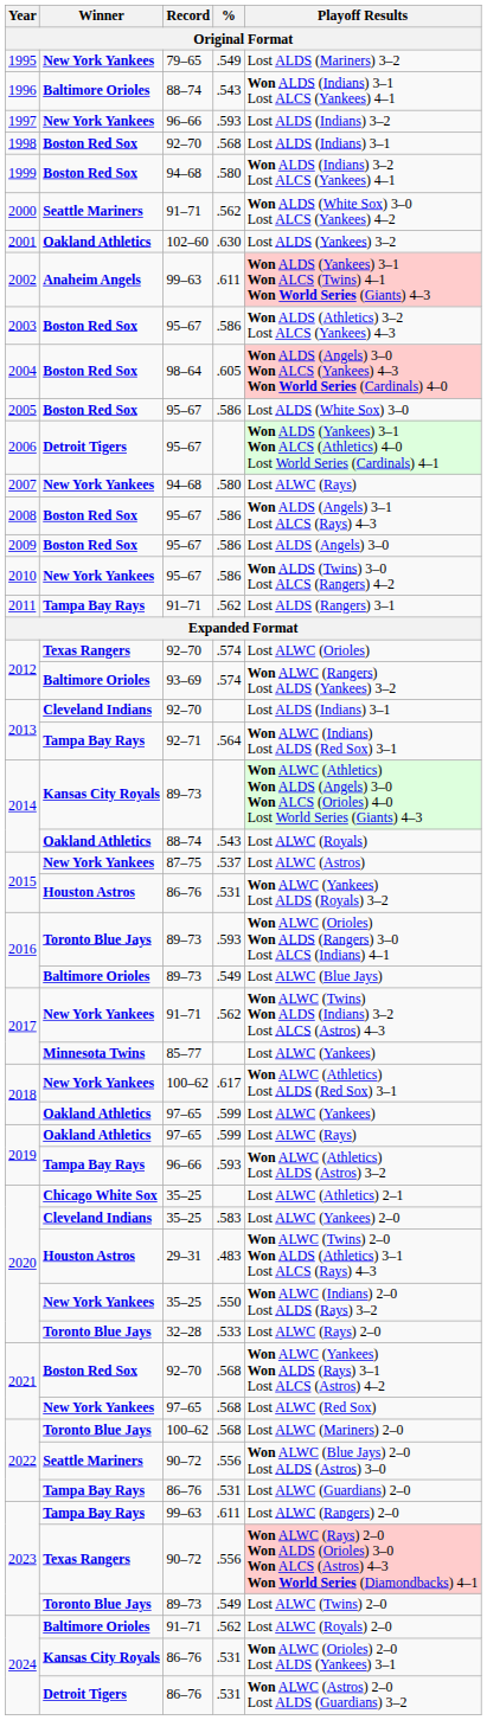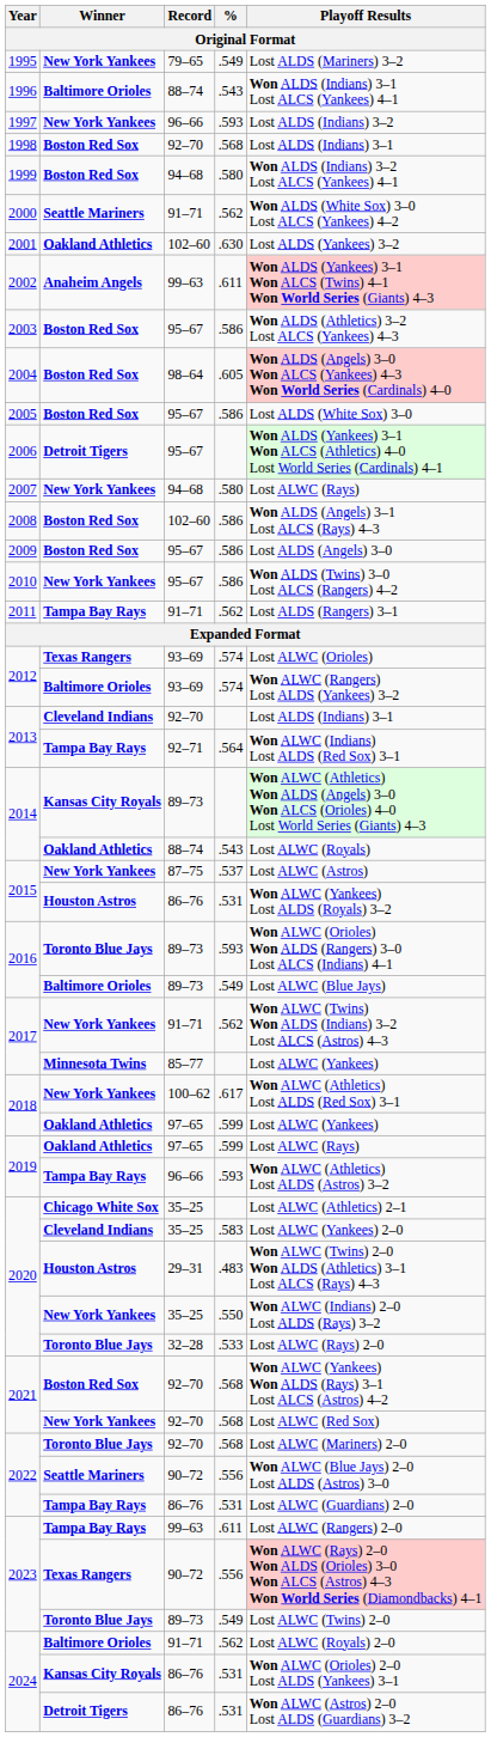 <table class="wikitable">
 <tr>
 <th>Year</th>
 <th>Winner</th>
 <th>Record</th>
 <th>%</th>
 <th>Playoff Results</th>
 </tr>
 <tr>
 <th colspan="5">Original Format</th>
 </tr>
 <tr>
 <td><a href='#'>1995</a></td>
 <td><strong><a href='#'>New York Yankees</a></strong></td>
 <td>79–65</td>
 <td>.549</td>
 <td>Lost <a href='#'>ALDS</a> (<a href='#'>Mariners</a>) 3–2</td>
 </tr>
 <tr>
 <td><a href='#'>1996</a></td>
 <td><strong><a href='#'>Baltimore Orioles</a></strong></td>
 <td>88–74</td>
 <td>.543</td>
 <td><strong>Won</strong> <a href='#'>ALDS</a> (<a href='#'>Indians</a>) 3–1<br>Lost <a href='#'>ALCS</a> (<a href='#'>Yankees</a>) 4–1</td>
 </tr>
 <tr>
 <td><a href='#'>1997</a></td>
 <td><strong><a href='#'>New York Yankees</a></strong></td>
 <td>96–66</td>
 <td>.593</td>
 <td>Lost <a href='#'>ALDS</a> (<a href='#'>Indians</a>) 3–2</td>
 </tr>
 <tr>
 <td><a href='#'>1998</a></td>
 <td><strong><a href='#'>Boston Red Sox</a></strong></td>
 <td>92–70</td>
 <td>.568</td>
 <td>Lost <a href='#'>ALDS</a> (<a href='#'>Indians</a>) 3–1</td>
 </tr>
 <tr>
 <td><a href='#'>1999</a></td>
 <td><strong><a href='#'>Boston Red Sox</a></strong></td>
 <td>94–68</td>
 <td>.580</td>
 <td><strong>Won</strong> <a href='#'>ALDS</a> (<a href='#'>Indians</a>) 3–2<br>Lost <a href='#'>ALCS</a> (<a href='#'>Yankees</a>) 4–1</td>
 </tr>
 <tr>
 <td><a href='#'>2000</a></td>
 <td><strong><a href='#'>Seattle Mariners</a></strong></td>
 <td>91–71</td>
 <td>.562</td>
 <td><strong>Won</strong> <a href='#'>ALDS</a> (<a href='#'>White Sox</a>) 3–0<br>Lost <a href='#'>ALCS</a> (<a href='#'>Yankees</a>) 4–2</td>
 </tr>
 <tr>
 <td><a href='#'>2001</a></td>
 <td><strong><a href='#'>Oakland Athletics</a></strong></td>
 <td>102–60</td>
 <td>.630</td>
 <td>Lost <a href='#'>ALDS</a> (<a href='#'>Yankees</a>) 3–2</td>
 </tr>
 <tr>
 <td><a href='#'>2002</a></td>
 <td><strong><a href='#'>Anaheim Angels</a></strong></td>
 <td>99–63</td>
 <td>.611</td>
 <td bgcolor="#ffcccc"><strong>Won</strong> <a href='#'>ALDS</a> (<a href='#'>Yankees</a>) 3–1<br><strong>Won</strong> <a href='#'>ALCS</a> (<a href='#'>Twins</a>) 4–1<br><strong>Won <a href='#'>World Series</a></strong> (<a href='#'>Giants</a>) 4–3</td>
 </tr>
 <tr>
 <td><a href='#'>2003</a></td>
 <td><strong><a href='#'>Boston Red Sox</a></strong></td>
 <td>95–67</td>
 <td>.586</td>
 <td><strong>Won</strong> <a href='#'>ALDS</a> (<a href='#'>Athletics</a>) 3–2<br>Lost <a href='#'>ALCS</a> (<a href='#'>Yankees</a>) 4–3</td>
 </tr>
 <tr>
 <td><a href='#'>2004</a></td>
 <td><strong><a href='#'>Boston Red Sox</a></strong></td>
 <td>98–64</td>
 <td>.605</td>
 <td bgcolor="#ffcccc"><strong>Won</strong> <a href='#'>ALDS</a> (<a href='#'>Angels</a>) 3–0<br><strong>Won</strong> <a href='#'>ALCS</a> (<a href='#'>Yankees</a>) 4–3<br><strong>Won <a href='#'>World Series</a></strong> (<a href='#'>Cardinals</a>) 4–0</td>
 </tr>
 <tr>
 <td><a href='#'>2005</a></td>
 <td><strong><a href='#'>Boston Red Sox</a></strong></td>
 <td>95–67</td>
 <td>.586</td>
 <td>Lost <a href='#'>ALDS</a> (<a href='#'>White Sox</a>) 3–0</td>
 </tr>
 <tr>
 <td><a href='#'>2006</a></td>
 <td><strong><a href='#'>Detroit Tigers</a></strong></td>
 <td>95–67</td>
 <td></td>
 <td bgcolor="#ddffdd"><strong>Won</strong> <a href='#'>ALDS</a> (<a href='#'>Yankees</a>) 3–1<br><strong>Won</strong> <a href='#'>ALCS</a> (<a href='#'>Athletics</a>) 4–0<br>Lost <a href='#'>World Series</a> (<a href='#'>Cardinals</a>) 4–1</td>
 </tr>
 <tr>
 <td><a href='#'>2007</a></td>
 <td><strong><a href='#'>New York Yankees</a></strong></td>
 <td>94–68</td>
 <td>.580</td>
 <td>Lost <a href='#'>ALWC</a> (<a href='#'>Rays</a>)</td>
 </tr>
 <tr>
 <td><a href='#'>2008</a></td>
 <td><strong><a href='#'>Boston Red Sox</a></strong></td>
-<td>95–67</td>
+<td>102–60</td>
 <td>.586</td>
 <td><strong>Won</strong> <a href='#'>ALDS</a> (<a href='#'>Angels</a>) 3–1<br>Lost <a href='#'>ALCS</a> (<a href='#'>Rays</a>) 4–3</td>
 </tr>
 <tr>
 <td><a href='#'>2009</a></td>
 <td><strong><a href='#'>Boston Red Sox</a></strong></td>
 <td>95–67</td>
 <td>.586</td>
 <td>Lost <a href='#'>ALDS</a> (<a href='#'>Angels</a>) 3–0</td>
 </tr>
 <tr>
 <td><a href='#'>2010</a></td>
 <td><strong><a href='#'>New York Yankees</a></strong></td>
 <td>95–67</td>
 <td>.586</td>
 <td><strong>Won</strong> <a href='#'>ALDS</a> (<a href='#'>Twins</a>) 3–0<br>Lost <a href='#'>ALCS</a> (<a href='#'>Rangers</a>) 4–2</td>
 </tr>
 <tr>
 <td><a href='#'>2011</a></td>
 <td><strong><a href='#'>Tampa Bay Rays</a></strong></td>
 <td>91–71</td>
 <td>.562</td>
 <td>Lost <a href='#'>ALDS</a> (<a href='#'>Rangers</a>) 3–1</td>
 </tr>
 <tr>
 <th colspan="5">Expanded Format</th>
 </tr>
 <tr>
 <td rowspan=2><a href='#'>2012</a></td>
 <td><strong><a href='#'>Texas Rangers</a></strong></td>
-<td>92–70</td>
+<td>93–69</td>
 <td>.574</td>
 <td>Lost <a href='#'>ALWC</a> (<a href='#'>Orioles</a>)</td>
 </tr>
 <tr>
 <td><strong><a href='#'>Baltimore Orioles</a></strong></td>
 <td>93–69</td>
 <td>.574</td>
 <td><strong>Won</strong> <a href='#'>ALWC</a> (<a href='#'>Rangers</a>)<br>Lost <a href='#'>ALDS</a> (<a href='#'>Yankees</a>) 3–2</td>
 </tr>
 <tr>
 <td rowspan=2><a href='#'>2013</a></td>
 <td><strong><a href='#'>Cleveland Indians</a></strong></td>
 <td>92–70</td>
 <td></td>
 <td>Lost <a href='#'>ALDS</a> (<a href='#'>Indians</a>) 3–1</td>
 </tr>
 <tr>
 <td><strong><a href='#'>Tampa Bay Rays</a></strong></td>
 <td>92–71</td>
 <td>.564</td>
 <td><strong>Won</strong> <a href='#'>ALWC</a> (<a href='#'>Indians</a>)<br>Lost <a href='#'>ALDS</a> (<a href='#'>Red Sox</a>) 3–1</td>
 </tr>
 <tr>
 <td rowspan=2><a href='#'>2014</a></td>
 <td><strong><a href='#'>Kansas City Royals</a></strong></td>
 <td>89–73</td>
 <td></td>
 <td bgcolor="#ddffdd"><strong>Won</strong> <a href='#'>ALWC</a> (<a href='#'>Athletics</a>)<br><strong>Won</strong> <a href='#'>ALDS</a> (<a href='#'>Angels</a>) 3–0<br><strong>Won</strong> <a href='#'>ALCS</a> (<a href='#'>Orioles</a>) 4–0<br>Lost <a href='#'>World Series</a> (<a href='#'>Giants</a>) 4–3</td>
 </tr>
 <tr>
 <td><strong><a href='#'>Oakland Athletics</a></strong></td>
 <td>88–74</td>
 <td>.543</td>
 <td>Lost <a href='#'>ALWC</a> (<a href='#'>Royals</a>)</td>
 </tr>
 <tr>
 <td rowspan=2><a href='#'>2015</a></td>
 <td><strong><a href='#'>New York Yankees</a></strong></td>
 <td>87–75</td>
 <td>.537</td>
 <td>Lost <a href='#'>ALWC</a> (<a href='#'>Astros</a>)</td>
 </tr>
 <tr>
 <td><strong><a href='#'>Houston Astros</a></strong></td>
 <td>86–76</td>
 <td>.531</td>
 <td><strong>Won</strong> <a href='#'>ALWC</a> (<a href='#'>Yankees</a>)<br>Lost <a href='#'>ALDS</a> (<a href='#'>Royals</a>) 3–2</td>
 </tr>
 <tr>
 <td rowspan=2><a href='#'>2016</a></td>
 <td><strong><a href='#'>Toronto Blue Jays</a></strong></td>
 <td>89–73</td>
 <td>.593</td>
 <td><strong>Won</strong> <a href='#'>ALWC</a> (<a href='#'>Orioles</a>)<br><strong>Won</strong> <a href='#'>ALDS</a> (<a href='#'>Rangers</a>) 3–0<br>Lost <a href='#'>ALCS</a> (<a href='#'>Indians</a>) 4–1</td>
 </tr>
 <tr>
 <td><strong><a href='#'>Baltimore Orioles</a></strong></td>
 <td>89–73</td>
 <td>.549</td>
 <td>Lost <a href='#'>ALWC</a> (<a href='#'>Blue Jays</a>)</td>
 </tr>
 <tr>
 <td rowspan=2><a href='#'>2017</a></td>
 <td><strong><a href='#'>New York Yankees</a></strong></td>
 <td>91–71</td>
 <td>.562</td>
 <td><strong>Won</strong> <a href='#'>ALWC</a> (<a href='#'>Twins</a>)<br><strong>Won</strong> <a href='#'>ALDS</a> (<a href='#'>Indians</a>) 3–2<br>Lost <a href='#'>ALCS</a> (<a href='#'>Astros</a>) 4–3</td>
 </tr>
 <tr>
 <td><strong><a href='#'>Minnesota Twins</a></strong></td>
 <td>85–77</td>
 <td></td>
 <td>Lost <a href='#'>ALWC</a> (<a href='#'>Yankees</a>)</td>
 </tr>
 <tr>
 <td rowspan=2><a href='#'>2018</a></td>
 <td><strong><a href='#'>New York Yankees</a></strong></td>
 <td>100–62</td>
 <td>.617</td>
 <td><strong>Won</strong> <a href='#'>ALWC</a> (<a href='#'>Athletics</a>)<br>Lost <a href='#'>ALDS</a> (<a href='#'>Red Sox</a>) 3–1</td>
 </tr>
 <tr>
 <td><strong><a href='#'>Oakland Athletics</a></strong></td>
 <td>97–65</td>
 <td>.599</td>
 <td>Lost <a href='#'>ALWC</a> (<a href='#'>Yankees</a>)</td>
 </tr>
 <tr>
 <td rowspan=2><a href='#'>2019</a></td>
 <td><strong><a href='#'>Oakland Athletics</a></strong></td>
 <td>97–65</td>
 <td>.599</td>
 <td>Lost <a href='#'>ALWC</a> (<a href='#'>Rays</a>)</td>
 </tr>
 <tr>
 <td><strong><a href='#'>Tampa Bay Rays</a></strong></td>
 <td>96–66</td>
 <td>.593</td>
 <td><strong>Won</strong> <a href='#'>ALWC</a> (<a href='#'>Athletics</a>)<br>Lost <a href='#'>ALDS</a> (<a href='#'>Astros</a>) 3–2</td>
 </tr>
 <tr>
 <td rowspan=5><a href='#'>2020</a></td>
 <td><strong><a href='#'>Chicago White Sox</a></strong></td>
 <td>35–25</td>
 <td></td>
 <td>Lost <a href='#'>ALWC</a> (<a href='#'>Athletics</a>) 2–1</td>
 </tr>
 <tr>
 <td><strong><a href='#'>Cleveland Indians</a></strong></td>
 <td>35–25</td>
 <td>.583</td>
 <td>Lost <a href='#'>ALWC</a> (<a href='#'>Yankees</a>) 2–0</td>
 </tr>
 <tr>
 <td><strong><a href='#'>Houston Astros</a></strong></td>
 <td>29–31</td>
 <td>.483</td>
 <td><strong>Won</strong> <a href='#'>ALWC</a> (<a href='#'>Twins</a>) 2–0<br><strong>Won</strong> <a href='#'>ALDS</a> (<a href='#'>Athletics</a>) 3–1<br>Lost <a href='#'>ALCS</a> (<a href='#'>Rays</a>) 4–3</td>
 </tr>
 <tr>
 <td><strong><a href='#'>New York Yankees</a></strong></td>
 <td>35–25</td>
 <td>.550</td>
 <td><strong>Won</strong> <a href='#'>ALWC</a> (<a href='#'>Indians</a>) 2–0<br>Lost <a href='#'>ALDS</a> (<a href='#'>Rays</a>) 3–2</td>
 </tr>
 <tr>
 <td><strong><a href='#'>Toronto Blue Jays</a></strong></td>
 <td>32–28</td>
 <td>.533</td>
 <td>Lost <a href='#'>ALWC</a> (<a href='#'>Rays</a>) 2–0</td>
 </tr>
 <tr>
 <td rowspan=2><a href='#'>2021</a></td>
 <td><strong><a href='#'>Boston Red Sox</a></strong></td>
 <td>92–70</td>
 <td>.568</td>
 <td><strong>Won</strong> <a href='#'>ALWC</a> (<a href='#'>Yankees</a>)<br><strong>Won</strong> <a href='#'>ALDS</a> (<a href='#'>Rays</a>) 3–1<br>Lost <a href='#'>ALCS</a> (<a href='#'>Astros</a>) 4–2</td>
 </tr>
 <tr>
 <td><strong><a href='#'>New York Yankees</a></strong></td>
-<td>97–65</td>
+<td>92–70</td>
 <td>.568</td>
 <td>Lost <a href='#'>ALWC</a> (<a href='#'>Red Sox</a>)</td>
 </tr>
 <tr>
 <td rowspan=3><a href='#'>2022</a></td>
 <td><strong><a href='#'>Toronto Blue Jays</a></strong></td>
-<td>100–62</td>
+<td>92–70</td>
 <td>.568</td>
 <td>Lost <a href='#'>ALWC</a> (<a href='#'>Mariners</a>) 2–0</td>
 </tr>
 <tr>
 <td><strong><a href='#'>Seattle Mariners</a></strong></td>
 <td>90–72</td>
 <td>.556</td>
 <td><strong>Won</strong> <a href='#'>ALWC</a> (<a href='#'>Blue Jays</a>) 2–0<br>Lost <a href='#'>ALDS</a> (<a href='#'>Astros</a>) 3–0</td>
 </tr>
 <tr>
 <td><strong><a href='#'>Tampa Bay Rays</a></strong></td>
 <td>86–76</td>
 <td>.531</td>
 <td>Lost <a href='#'>ALWC</a> (<a href='#'>Guardians</a>) 2–0</td>
 </tr>
 <tr>
 <td rowspan=3><a href='#'>2023</a></td>
 <td><strong><a href='#'>Tampa Bay Rays</a></strong></td>
 <td>99–63</td>
 <td>.611</td>
 <td>Lost <a href='#'>ALWC</a> (<a href='#'>Rangers</a>) 2–0</td>
 </tr>
 <tr>
 <td><strong><a href='#'>Texas Rangers</a></strong></td>
 <td>90–72</td>
 <td>.556</td>
 <td bgcolor="#ffcccc"><strong>Won</strong> <a href='#'>ALWC</a> (<a href='#'>Rays</a>) 2–0<br><strong>Won</strong> <a href='#'>ALDS</a> (<a href='#'>Orioles</a>) 3–0<br><strong>Won</strong> <a href='#'>ALCS</a> (<a href='#'>Astros</a>) 4–3<br><strong>Won <a href='#'>World Series</a></strong> (<a href='#'>Diamondbacks</a>) 4–1</td>
 </tr>
 <tr>
 <td><strong><a href='#'>Toronto Blue Jays</a></strong></td>
 <td>89–73</td>
 <td>.549</td>
 <td>Lost <a href='#'>ALWC</a> (<a href='#'>Twins</a>) 2–0</td>
 </tr>
 <tr>
 <td rowspan=3><a href='#'>2024</a></td>
 <td><strong><a href='#'>Baltimore Orioles</a></strong></td>
 <td>91–71</td>
 <td>.562</td>
 <td>Lost <a href='#'>ALWC</a> (<a href='#'>Royals</a>) 2–0</td>
 </tr>
 <tr>
 <td><strong><a href='#'>Kansas City Royals</a></strong></td>
 <td>86–76</td>
 <td>.531</td>
 <td><strong>Won</strong> <a href='#'>ALWC</a> (<a href='#'>Orioles</a>) 2–0<br>Lost <a href='#'>ALDS</a> (<a href='#'>Yankees</a>) 3–1</td>
 </tr>
 <tr>
 <td><strong><a href='#'>Detroit Tigers</a></strong></td>
 <td>86–76</td>
 <td>.531</td>
 <td><strong>Won</strong> <a href='#'>ALWC</a> (<a href='#'>Astros</a>) 2–0<br>Lost <a href='#'>ALDS</a> (<a href='#'>Guardians</a>) 3–2</td>
 </tr>
 </table>
